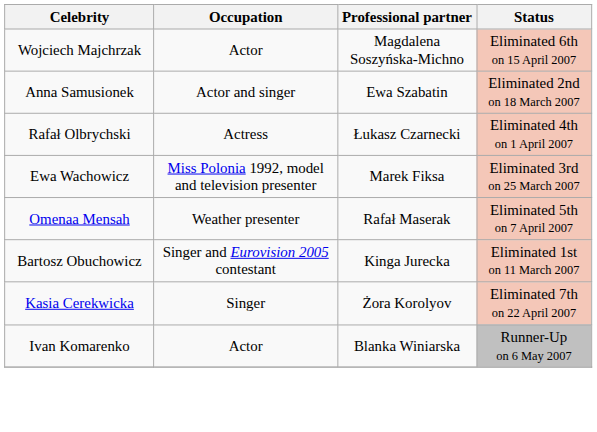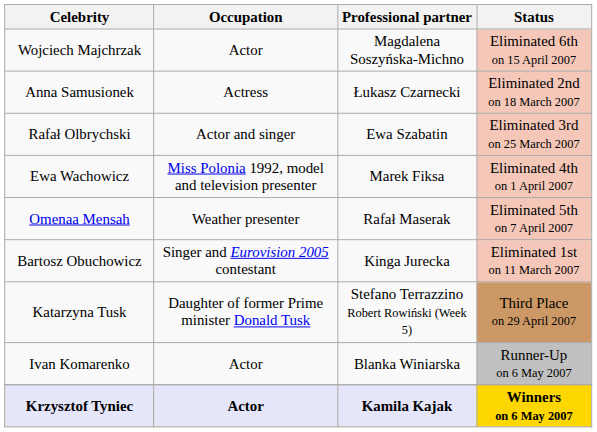 <table class="wikitable" style="margin:auto; text-align:center; font-size:95%;">
 <tr>
 <th width="145">Celebrity</th>
 <th width="180">Occupation</th>
 <th width="135">Professional partner</th>
 <th width="110">Status</th>
 </tr>
 <tr>
 <td>Wojciech Majchrzak</td>
 <td>Actor</td>
 <td>Magdalena Soszyńska-Michno</td>
 <td bgcolor="#F4C7B8">Eliminated 6th<br><small>on 15 April 2007</small></td>
 </tr>
 <tr>
 <td>Anna Samusionek</td>
-<td>Actor and singer</td>
-<td>Ewa Szabatin</td>
+<td>Actress</td>
+<td>Łukasz Czarnecki</td>
 <td bgcolor="#F4C7B8">Eliminated 2nd<br><small>on 18 March 2007</small></td>
 </tr>
 <tr>
 <td>Rafał Olbrychski</td>
-<td>Actress</td>
-<td>Łukasz Czarnecki</td>
-<td bgcolor="#F4C7B8">Eliminated 4th<br><small>on 1 April 2007</small></td>
+<td>Actor and singer</td>
+<td>Ewa Szabatin</td>
+<td bgcolor="#F4C7B8">Eliminated 3rd<br><small>on 25 March 2007</small></td>
 </tr>
 <tr>
 <td>Ewa Wachowicz</td>
 <td><a href='#'>Miss Polonia</a> 1992, model and television presenter</td>
 <td>Marek Fiksa</td>
-<td bgcolor="#F4C7B8">Eliminated 3rd<br><small>on 25 March 2007</small></td>
+<td bgcolor="#F4C7B8">Eliminated 4th<br><small>on 1 April 2007</small></td>
 </tr>
 <tr>
 <td><a href='#'>Omenaa Mensah</a></td>
 <td>Weather presenter</td>
 <td>Rafał Maserak</td>
 <td bgcolor="#F4C7B8">Eliminated 5th<br><small>on 7 April 2007</small></td>
 </tr>
 <tr>
 <td>Bartosz Obuchowicz</td>
 <td>Singer and <em><a href='#'>Eurovision 2005</a></em> contestant</td>
 <td>Kinga Jurecka</td>
 <td bgcolor="#F4C7B8">Eliminated 1st<br><small>on 11 March 2007</small></td>
 </tr>
 <tr>
-<td><a href='#'>Kasia Cerekwicka</a></td>
-<td>Singer</td>
-<td>Żora Korolyov</td>
-<td bgcolor="#F4C7B8">Eliminated 7th<br><small>on 22 April 2007</small></td>
+<td>Katarzyna Tusk</td>
+<td>Daughter of former Prime minister <a href='#'>Donald Tusk</a></td>
+<td>Stefano Terrazzino<br><small>Robert Rowiński (Week 5)</small></td>
+<td bgcolor="cc9966">Third Place<br><small>on 29 April 2007</small></td>
 </tr>
 <tr>
 <td>Ivan Komarenko</td>
 <td>Actor</td>
 <td>Blanka Winiarska</td>
 <td bgcolor="silver">Runner-Up<br><small>on 6 May 2007</small></td>
 </tr>
 <tr>
 </tr>
+<tr bgcolor="gold">
+<td bgcolor="lavender"><strong>Krzysztof Tyniec</strong></td>
+<td bgcolor="lavender"><strong>Actor</strong></td>
+<td bgcolor="lavender"><strong>Kamila Kajak</strong></td>
+<td bgcolor="gold"><strong>Winners<br><small>on 6 May 2007</small></strong></td>
+</tr>
 </table>
